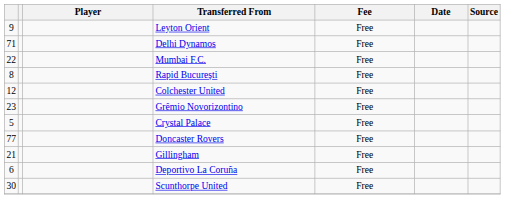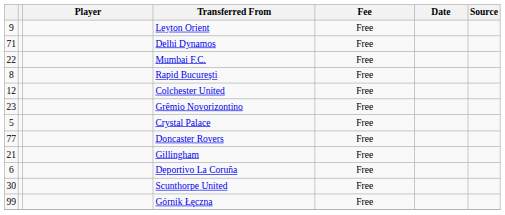 <table class="wikitable plainrowheaders sortable" style="font-size:95%">
 <tr>
 <th></th>
 <th></th>
 <th scope=col style="width:200px;"><strong>Player</strong></th>
 <th scope=col style="width:250px;"><strong>Transferred From</strong></th>
 <th scope=col style="width:150px;"><strong>Fee</strong></th>
 <th scope=col style="width:78px;"><strong>Date</strong></th>
 <th><strong>Source</strong></th>
 </tr>
 <tr>
 <td align=center>9</td>
 <td align=center></td>
 <td></td>
 <td> <a href='#'>Leyton Orient</a></td>
 <td align=center>Free</td>
 <td align=center></td>
 <td align=center></td>
 </tr>
 <tr>
 <td align=center>71</td>
 <td align=center></td>
 <td></td>
 <td> <a href='#'>Delhi Dynamos</a></td>
 <td align=center>Free</td>
 <td align=center></td>
 <td align=center></td>
 </tr>
 <tr>
 <td align=center>22</td>
 <td align=center></td>
 <td></td>
 <td> <a href='#'>Mumbai F.C.</a></td>
 <td align=center>Free</td>
 <td align=center></td>
 <td align=center></td>
 </tr>
 <tr>
 <td align=center>8</td>
 <td align=center></td>
 <td></td>
 <td> <a href='#'>Rapid București</a></td>
 <td align=center>Free</td>
 <td align=center></td>
 <td align=center></td>
 </tr>
 <tr>
 <td align=center>12</td>
 <td align=center></td>
 <td></td>
 <td> <a href='#'>Colchester United</a></td>
 <td align=center>Free</td>
 <td align=center></td>
 <td align=center></td>
 </tr>
 <tr>
 <td align=center>23</td>
 <td align=center></td>
 <td></td>
 <td> <a href='#'>Grêmio Novorizontino</a></td>
 <td align=center>Free</td>
 <td align=center></td>
 <td align=center></td>
 </tr>
 <tr>
 <td align=center>5</td>
 <td align=center></td>
 <td></td>
 <td> <a href='#'>Crystal Palace</a></td>
 <td align=center>Free</td>
 <td align=center></td>
 <td align=center></td>
 </tr>
 <tr>
 <td align=center>77</td>
 <td align=center></td>
 <td></td>
 <td> <a href='#'>Doncaster Rovers</a></td>
 <td align=center>Free</td>
 <td align=center></td>
 <td align=center></td>
 </tr>
 <tr>
 <td align=center>21</td>
 <td align=center></td>
 <td></td>
 <td> <a href='#'>Gillingham</a></td>
 <td align=center>Free</td>
 <td align=center></td>
 <td align=center></td>
 </tr>
 <tr>
 <td align=center>6</td>
 <td align=center></td>
 <td></td>
 <td> <a href='#'>Deportivo La Coruña</a></td>
 <td align=center>Free</td>
 <td align=center></td>
 <td align=center></td>
 </tr>
 <tr>
 <td align=center>30</td>
 <td align=center></td>
 <td></td>
 <td> <a href='#'>Scunthorpe United</a></td>
 <td align=center>Free</td>
 <td align=center></td>
 <td align=center></td>
 </tr>
 <tr>
+<td align=center>99</td>
+<td align=center></td>
+<td></td>
+<td> <a href='#'>Górnik Łęczna</a></td>
+<td align=center>Free</td>
+<td align=center></td>
+<td align=center></td>
+</tr>
+<tr>
 </tr>
 </table>
